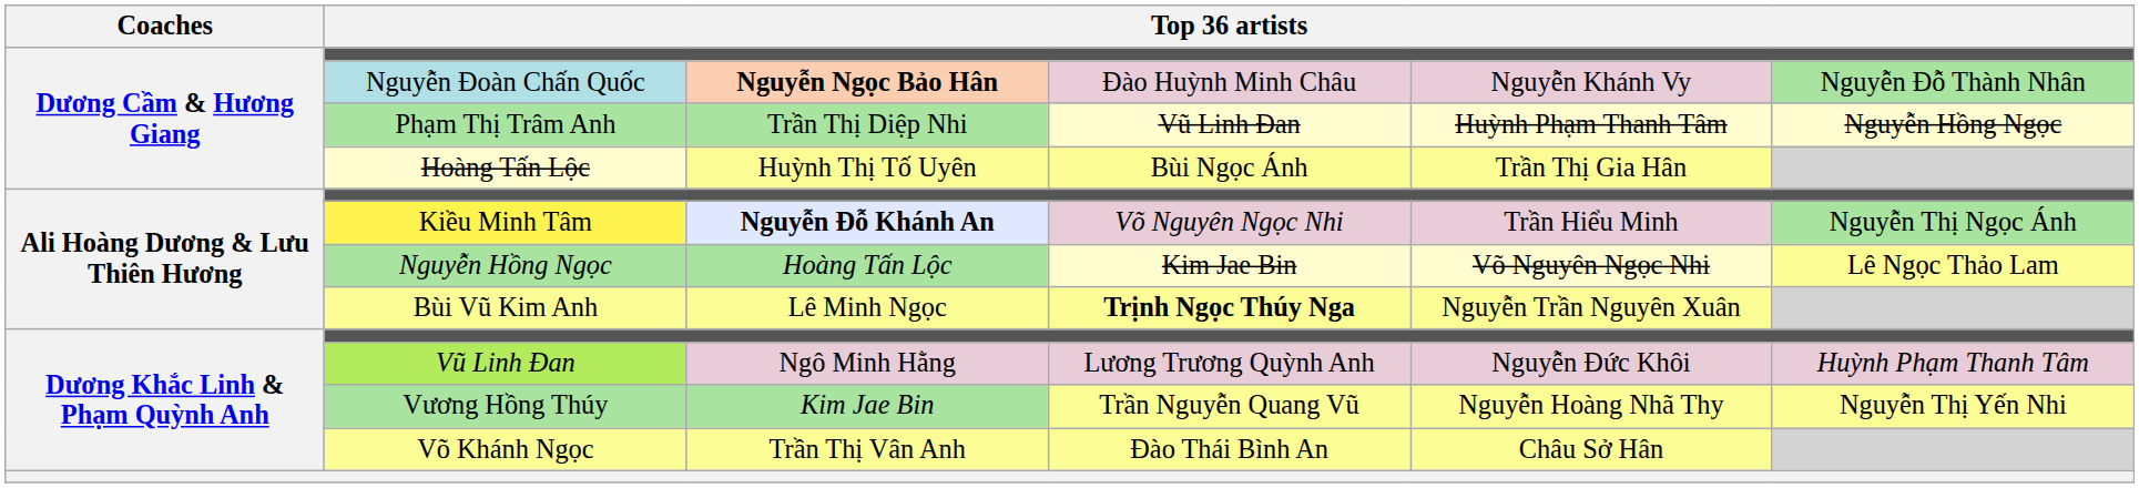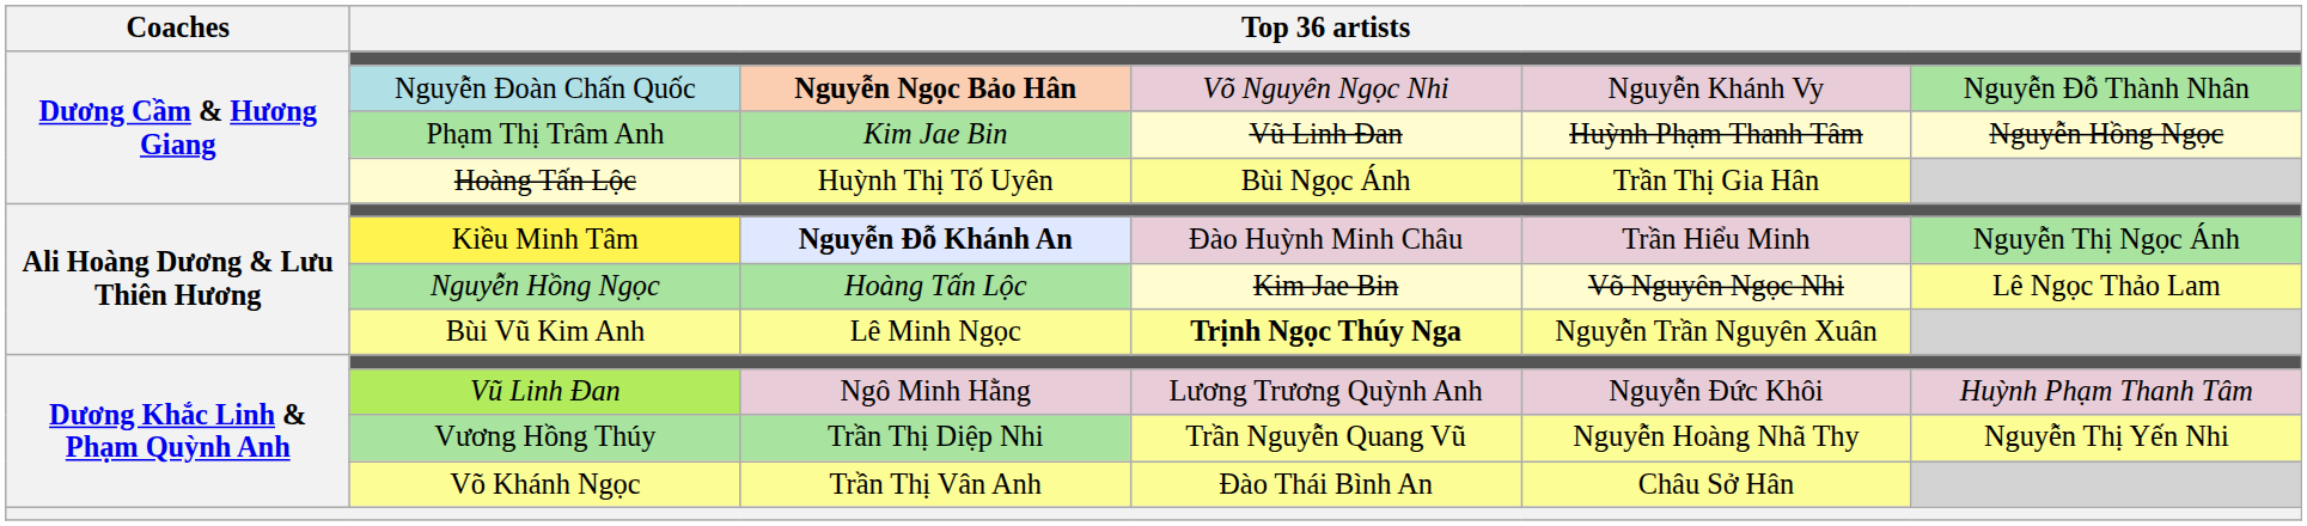 <table class="wikitable" style="text-align:center; width:100%;">
 <tr>
 <th scope="col" style="width:15%;">Coaches</th>
 <th scope="col" style="width:85%" colspan="6">Top 36 artists</th>
 </tr>
 <tr>
 <th rowspan="4"><a href='#'>Dương Cầm</a> & <a href='#'>Hương Giang</a></th>
 <td colspan="5"  style="background:#555;"></td>
 </tr>
 <tr>
 <td width="17%" style="background:#B0E0E6;">Nguyễn Đoàn Chấn Quốc</td>
 <td width="17%" style="background:#FBCEB1;"><strong>Nguyễn Ngọc Bảo Hân</strong></td>
-<td width="17%" style="background:#E8CCD7;">Đào Huỳnh Minh Châu</td>
+<td width="17%" style="background:#E8CCD7;"><em>Võ Nguyên Ngọc Nhi</em></td>
 <td width="17%" style="background:#E8CCD7;">Nguyễn Khánh Vy</td>
 <td width="17%" style="background:#A8E4A0;">Nguyễn Đỗ Thành Nhân</td>
 </tr>
 <tr>
 <td width="17%" style="background:#A8E4A0;">Phạm Thị Trâm Anh</td>
-<td width="17%" style="background:#A8E4A0;">Trần Thị Diệp Nhi</td>
+<td width="17%" style="background:#A8E4A0;"><em>Kim Jae Bin</em></td>
 <td width="17%" style="background:#FFFDD0;"><s>Vũ Linh Đan</s></td>
 <td width="17%" style="background:#FFFDD0;"><s>Huỳnh Phạm Thanh Tâm</s></td>
 <td width="17%" style="background:#FFFDD0;"><s>Nguyễn Hồng Ngọc</s></td>
 </tr>
 <tr>
 <td width="17%" style="background:#FFFDD0;"><s>Hoàng Tấn Lộc</s></td>
 <td width="17%" style="background:#FDFD96;">Huỳnh Thị Tố Uyên</td>
 <td width="17%" style="background:#FDFD96;">Bùi Ngọc Ánh</td>
 <td width="17%" style="background:#FDFD96;">Trần Thị Gia Hân</td>
 <td style="width:17%" bgcolor="lightgrey"></td>
 </tr>
 <tr>
 <th rowspan="4">Ali Hoàng Dương & Lưu Thiên Hương</th>
 <td colspan="6"  style="background:#555;"></td>
 </tr>
 <tr>
 <td width="17%" style="background:#FFF44F;">Kiều Minh Tâm</td>
 <td width="17%" style="background:#E0E8FF;"><strong>Nguyễn Đỗ Khánh An</strong></td>
-<td width="17%" style="background:#E8CCD7;"><em>Võ Nguyên Ngọc Nhi</em></td>
+<td width="17%" style="background:#E8CCD7;">Đào Huỳnh Minh Châu</td>
 <td width="17%" style="background:#E8CCD7;">Trần Hiểu Minh</td>
 <td width="17%" style="background:#A8E4A0;">Nguyễn Thị Ngọc Ánh</td>
 </tr>
 <tr>
 <td width="17%" style="background:#A8E4A0;"><em>Nguyễn Hồng Ngọc</em></td>
 <td width="17%" style="background:#A8E4A0;"><em>Hoàng Tấn Lộc</em></td>
 <td width="17%" style="background:#FFFDD0;"><s>Kim Jae Bin</s></td>
 <td width="17%" style="background:#FFFDD0;"><s>Võ Nguyên Ngọc Nhi</s></td>
 <td width="17%" style="background:#FDFD96;">Lê Ngọc Thảo Lam</td>
 </tr>
 <tr>
 <td width="17%" style="background:#FDFD96;">Bùi Vũ Kim Anh</td>
 <td width="17%" style="background:#FDFD96;">Lê Minh Ngọc</td>
 <td width="17%" style="background:#FDFD96;"><strong>Trịnh Ngọc Thúy Nga</strong></td>
 <td width="17%" style="background:#FDFD96;">Nguyễn Trần Nguyên Xuân</td>
 <td style="width:17%" bgcolor="lightgrey"></td>
 </tr>
 <tr>
 <th rowspan="4"><a href='#'>Dương Khắc Linh</a> & <a href='#'>Phạm Quỳnh Anh</a></th>
 <td colspan="5"  style="background:#555;"></td>
 </tr>
 <tr>
 <td width="17%" style="background:#B2EC5D;"><em>Vũ Linh Đan</em></td>
 <td width="17%" style="background:#E8CCD7;">Ngô Minh Hằng</td>
 <td width="17%" style="background:#E8CCD7;">Lương Trương Quỳnh Anh</td>
 <td width="17%" style="background:#E8CCD7;">Nguyễn Đức Khôi</td>
 <td width="17%" style="background:#E8CCD7;"><em>Huỳnh Phạm Thanh Tâm</em></td>
 </tr>
 <tr>
 <td width="17%" style="background:#A8E4A0;">Vương Hồng Thúy</td>
-<td width="17%" style="background:#A8E4A0;"><em>Kim Jae Bin</em></td>
+<td width="17%" style="background:#A8E4A0;">Trần Thị Diệp Nhi</td>
 <td width="17%" style="background:#FDFD96;">Trần Nguyễn Quang Vũ</td>
 <td width="17%" style="background:#FDFD96;">Nguyễn Hoàng Nhã Thy</td>
 <td width="17%" style="background:#FDFD96;">Nguyễn Thị Yến Nhi</td>
 </tr>
 <tr>
 <td width="17%" style="background:#FDFD96;">Võ Khánh Ngọc</td>
 <td width="17%" style="background:#FDFD96;">Trần Thị Vân Anh</td>
 <td width="17%" style="background:#FDFD96;">Đào Thái Bình An</td>
 <td width="17%" style="background:#FDFD96;">Châu Sở Hân</td>
 <td style="width:17%" bgcolor="lightgrey"></td>
 </tr>
 <tr>
 <th style="font-size:90%; line-height:12px;" colspan="6"></th>
 </tr>
 </table>
